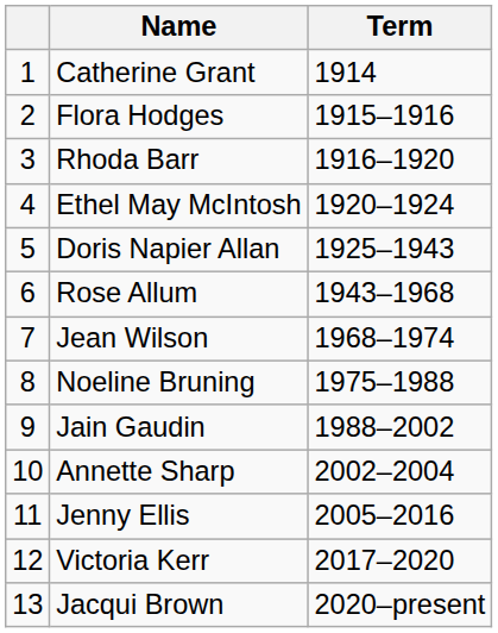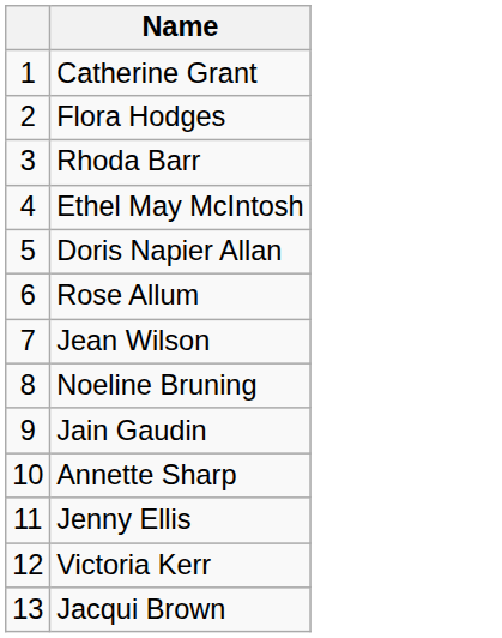 <table class="wikitable">
 <tr>
 <th></th>
 <th>Name</th>
-<th>Term</th>
 </tr>
 <tr>
 <td align=center>1</td>
 <td>Catherine Grant</td>
-<td>1914</td>
 </tr>
 <tr>
 <td align=center>2</td>
 <td>Flora Hodges</td>
-<td>1915–1916</td>
 </tr>
 <tr>
 <td align=center>3</td>
 <td>Rhoda Barr</td>
-<td>1916–1920</td>
 </tr>
 <tr>
 <td align=center>4</td>
 <td>Ethel May McIntosh</td>
-<td>1920–1924</td>
 </tr>
 <tr>
 <td align=center>5</td>
 <td>Doris Napier Allan</td>
-<td>1925–1943</td>
 </tr>
 <tr>
 <td align=center>6</td>
 <td>Rose Allum</td>
-<td>1943–1968</td>
 </tr>
 <tr>
 <td align=center>7</td>
 <td>Jean Wilson</td>
-<td>1968–1974</td>
 </tr>
 <tr>
 <td align=center>8</td>
 <td>Noeline Bruning</td>
-<td>1975–1988</td>
 </tr>
 <tr>
 <td align=center>9</td>
 <td>Jain Gaudin</td>
-<td>1988–2002</td>
 </tr>
 <tr>
 <td align=center>10</td>
 <td>Annette Sharp</td>
-<td>2002–2004</td>
 </tr>
 <tr>
 <td align=center>11</td>
 <td>Jenny Ellis</td>
-<td>2005–2016</td>
 </tr>
 <tr>
 <td align=center>12</td>
 <td>Victoria Kerr</td>
-<td>2017–2020</td>
 </tr>
 <tr>
 <td align=center>13</td>
 <td>Jacqui Brown</td>
-<td>2020–present</td>
 </tr>
 </table>
